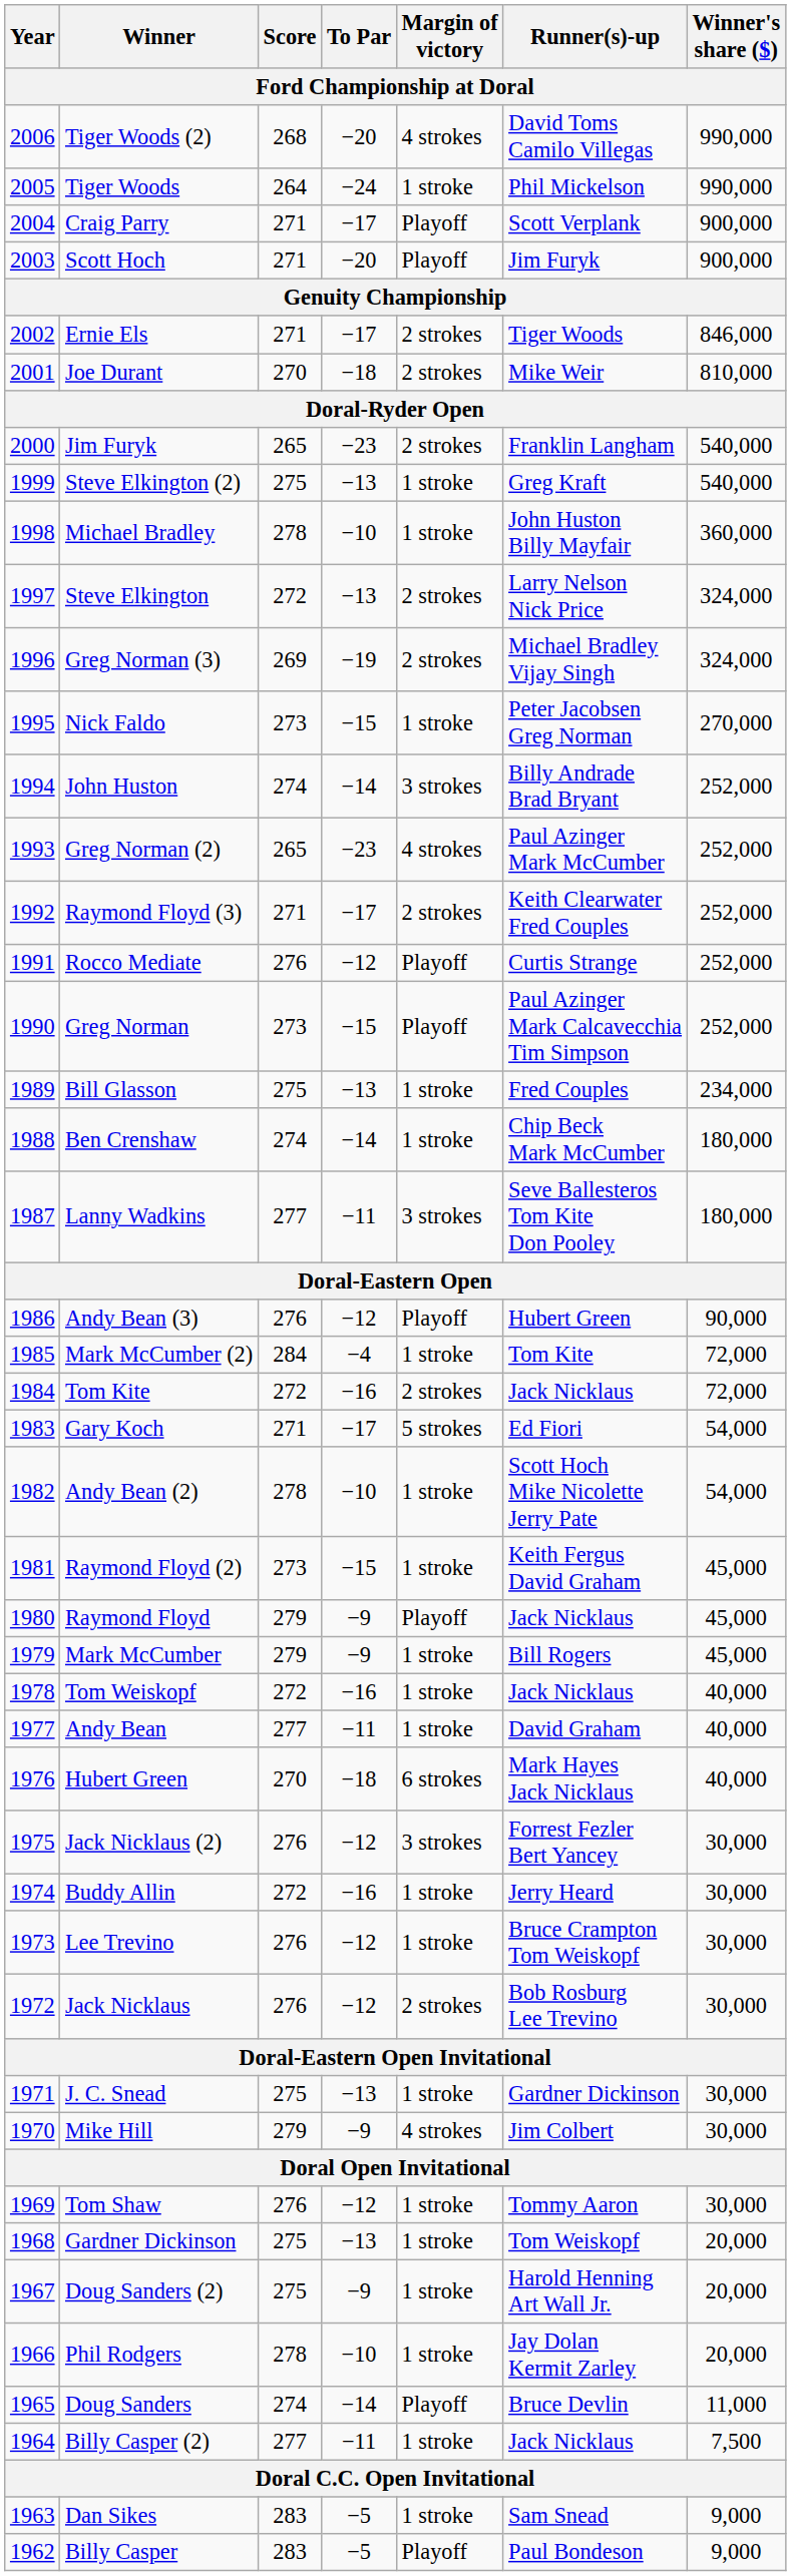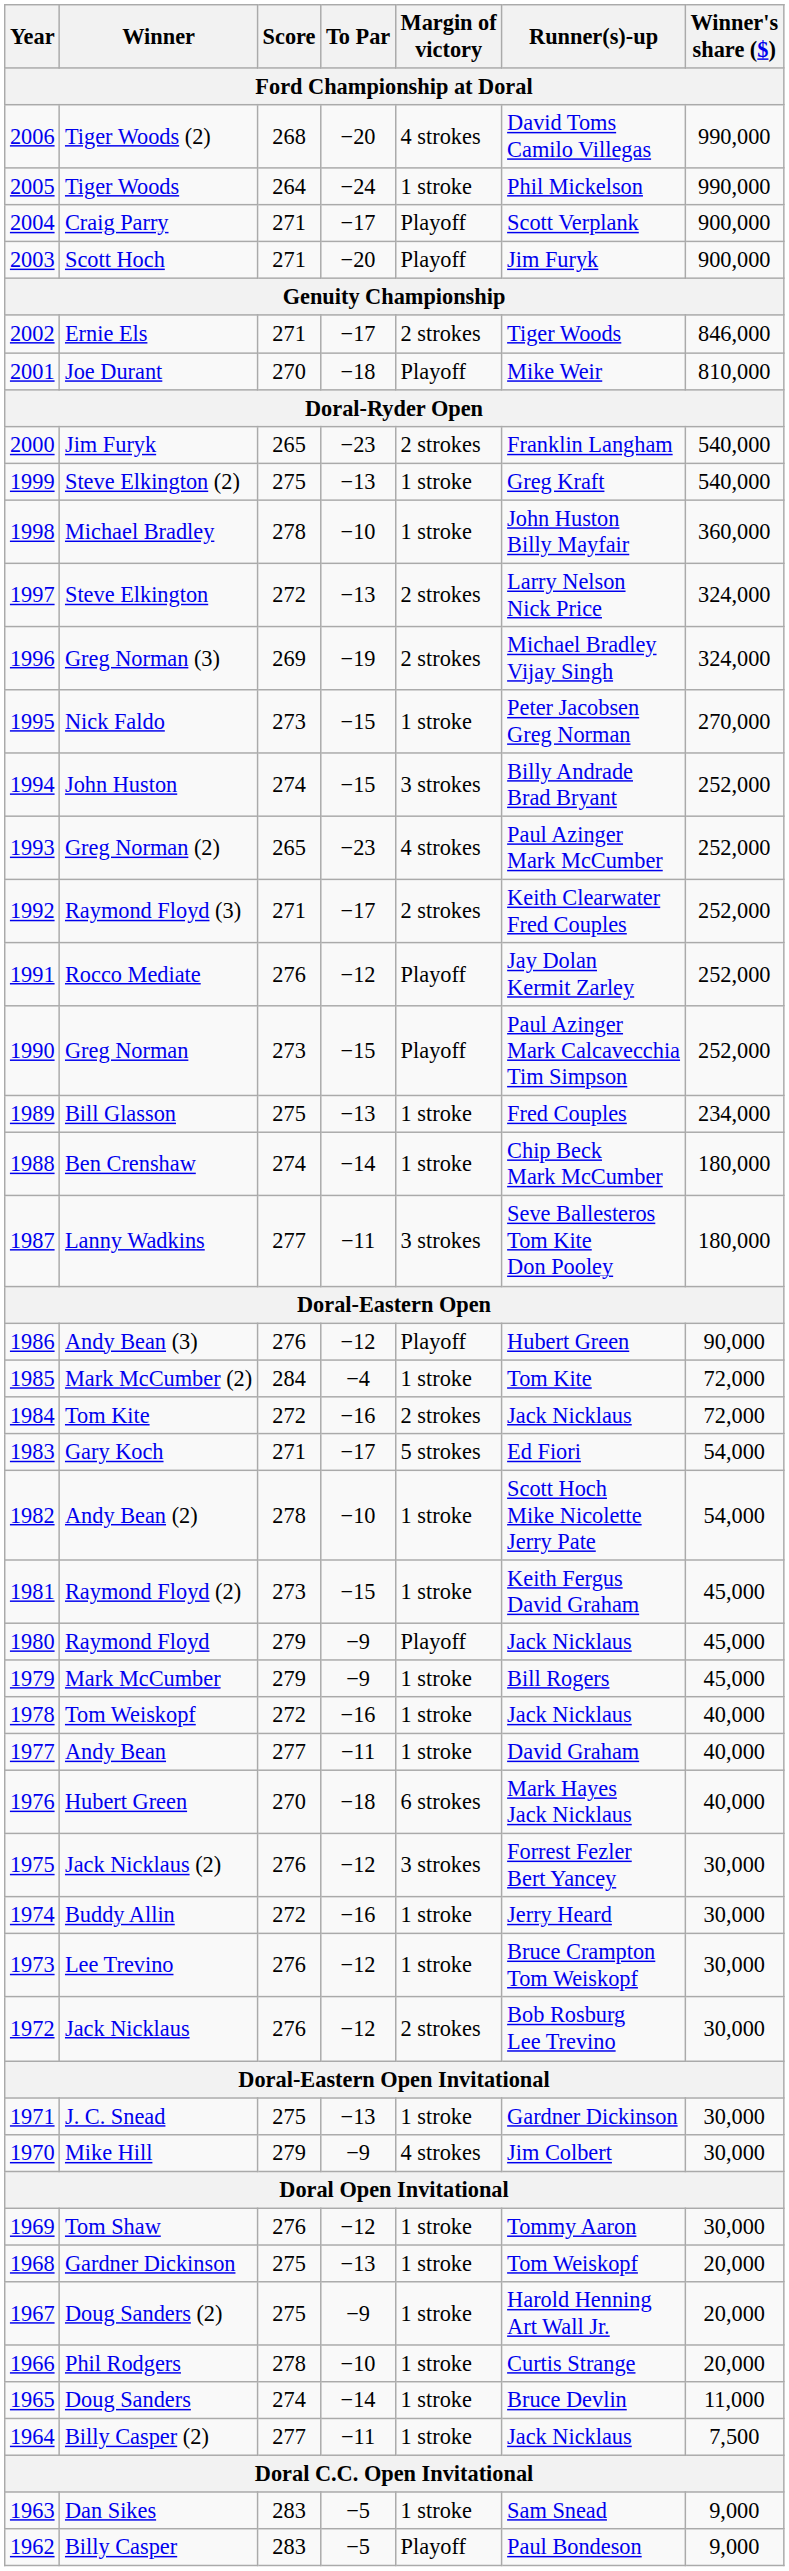 <table class="wikitable" style="font-size:95%">
 <tr>
 <th>Year</th>
 <th>Winner</th>
 <th>Score</th>
 <th>To Par</th>
 <th>Margin of<br>victory</th>
 <th>Runner(s)-up</th>
 <th>Winner's<br>share (<a href='#'>$</a>)</th>
 </tr>
 <tr>
 <th colspan=8>Ford Championship at Doral</th>
 </tr>
 <tr>
 <td><a href='#'>2006</a></td>
 <td> <a href='#'>Tiger Woods</a> (2)</td>
 <td align=center>268</td>
 <td align=center>−20</td>
 <td>4 strokes</td>
 <td> <a href='#'>David Toms</a><br> <a href='#'>Camilo Villegas</a></td>
 <td align=center>990,000</td>
 </tr>
 <tr>
 <td><a href='#'>2005</a></td>
 <td> <a href='#'>Tiger Woods</a></td>
 <td align=center>264</td>
 <td align=center>−24</td>
 <td>1 stroke</td>
 <td> <a href='#'>Phil Mickelson</a></td>
 <td align=center>990,000</td>
 </tr>
 <tr>
 <td><a href='#'>2004</a></td>
 <td> <a href='#'>Craig Parry</a></td>
 <td align=center>271</td>
 <td align=center>−17</td>
 <td>Playoff</td>
 <td> <a href='#'>Scott Verplank</a></td>
 <td align=center>900,000</td>
 </tr>
 <tr>
 <td><a href='#'>2003</a></td>
 <td> <a href='#'>Scott Hoch</a></td>
 <td align=center>271</td>
 <td align=center>−20</td>
 <td>Playoff</td>
 <td> <a href='#'>Jim Furyk</a></td>
 <td align=center>900,000</td>
 </tr>
 <tr>
 <th colspan=8>Genuity Championship</th>
 </tr>
 <tr>
 <td><a href='#'>2002</a></td>
 <td> <a href='#'>Ernie Els</a></td>
 <td align=center>271</td>
 <td align=center>−17</td>
 <td>2 strokes</td>
 <td> <a href='#'>Tiger Woods</a></td>
 <td align=center>846,000</td>
 </tr>
 <tr>
 <td><a href='#'>2001</a></td>
 <td> <a href='#'>Joe Durant</a></td>
 <td align=center>270</td>
 <td align=center>−18</td>
-<td>2 strokes</td>
+<td>Playoff</td>
 <td> <a href='#'>Mike Weir</a></td>
 <td align=center>810,000</td>
 </tr>
 <tr>
 <th colspan=8>Doral-Ryder Open</th>
 </tr>
 <tr>
 <td><a href='#'>2000</a></td>
 <td> <a href='#'>Jim Furyk</a></td>
 <td align=center>265</td>
 <td align=center>−23</td>
 <td>2 strokes</td>
 <td> <a href='#'>Franklin Langham</a></td>
 <td align=center>540,000</td>
 </tr>
 <tr>
 <td><a href='#'>1999</a></td>
 <td> <a href='#'>Steve Elkington</a> (2)</td>
 <td align=center>275</td>
 <td align=center>−13</td>
 <td>1 stroke</td>
 <td> <a href='#'>Greg Kraft</a></td>
 <td align=center>540,000</td>
 </tr>
 <tr>
 <td><a href='#'>1998</a></td>
 <td> <a href='#'>Michael Bradley</a></td>
 <td align=center>278</td>
 <td align=center>−10</td>
 <td>1 stroke</td>
 <td> <a href='#'>John Huston</a><br> <a href='#'>Billy Mayfair</a></td>
 <td align=center>360,000</td>
 </tr>
 <tr>
 <td><a href='#'>1997</a></td>
 <td> <a href='#'>Steve Elkington</a></td>
 <td align=center>272</td>
 <td align=center>−13</td>
 <td>2 strokes</td>
 <td> <a href='#'>Larry Nelson</a><br> <a href='#'>Nick Price</a></td>
 <td align=center>324,000</td>
 </tr>
 <tr>
 <td><a href='#'>1996</a></td>
 <td> <a href='#'>Greg Norman</a> (3)</td>
 <td align=center>269</td>
 <td align=center>−19</td>
 <td>2 strokes</td>
 <td> <a href='#'>Michael Bradley</a><br> <a href='#'>Vijay Singh</a></td>
 <td align=center>324,000</td>
 </tr>
 <tr>
 <td><a href='#'>1995</a></td>
 <td> <a href='#'>Nick Faldo</a></td>
 <td align=center>273</td>
 <td align=center>−15</td>
 <td>1 stroke</td>
 <td> <a href='#'>Peter Jacobsen</a><br> <a href='#'>Greg Norman</a></td>
 <td align=center>270,000</td>
 </tr>
 <tr>
 <td><a href='#'>1994</a></td>
 <td> <a href='#'>John Huston</a></td>
 <td align=center>274</td>
-<td align=center>−14</td>
+<td align=center>−15</td>
 <td>3 strokes</td>
 <td> <a href='#'>Billy Andrade</a><br> <a href='#'>Brad Bryant</a></td>
 <td align=center>252,000</td>
 </tr>
 <tr>
 <td><a href='#'>1993</a></td>
 <td> <a href='#'>Greg Norman</a> (2)</td>
 <td align=center>265</td>
 <td align=center>−23</td>
 <td>4 strokes</td>
 <td> <a href='#'>Paul Azinger</a><br> <a href='#'>Mark McCumber</a></td>
 <td align=center>252,000</td>
 </tr>
 <tr>
 <td><a href='#'>1992</a></td>
 <td> <a href='#'>Raymond Floyd</a> (3)</td>
 <td align=center>271</td>
 <td align=center>−17</td>
 <td>2 strokes</td>
 <td> <a href='#'>Keith Clearwater</a><br> <a href='#'>Fred Couples</a></td>
 <td align=center>252,000</td>
 </tr>
 <tr>
 <td><a href='#'>1991</a></td>
 <td> <a href='#'>Rocco Mediate</a></td>
 <td align=center>276</td>
 <td align=center>−12</td>
 <td>Playoff</td>
-<td> <a href='#'>Curtis Strange</a></td>
+<td> <a href='#'>Jay Dolan</a><br> <a href='#'>Kermit Zarley</a></td>
 <td align=center>252,000</td>
 </tr>
 <tr>
 <td><a href='#'>1990</a></td>
 <td> <a href='#'>Greg Norman</a></td>
 <td align=center>273</td>
 <td align=center>−15</td>
 <td>Playoff</td>
 <td> <a href='#'>Paul Azinger</a><br> <a href='#'>Mark Calcavecchia</a><br> <a href='#'>Tim Simpson</a></td>
 <td align=center>252,000</td>
 </tr>
 <tr>
 <td><a href='#'>1989</a></td>
 <td> <a href='#'>Bill Glasson</a></td>
 <td align=center>275</td>
 <td align=center>−13</td>
 <td>1 stroke</td>
 <td> <a href='#'>Fred Couples</a></td>
 <td align=center>234,000</td>
 </tr>
 <tr>
 <td><a href='#'>1988</a></td>
 <td> <a href='#'>Ben Crenshaw</a></td>
 <td align=center>274</td>
 <td align=center>−14</td>
 <td>1 stroke</td>
 <td> <a href='#'>Chip Beck</a><br> <a href='#'>Mark McCumber</a></td>
 <td align=center>180,000</td>
 </tr>
 <tr>
 <td><a href='#'>1987</a></td>
 <td> <a href='#'>Lanny Wadkins</a></td>
 <td align=center>277</td>
 <td align=center>−11</td>
 <td>3 strokes</td>
 <td> <a href='#'>Seve Ballesteros</a><br> <a href='#'>Tom Kite</a><br> <a href='#'>Don Pooley</a></td>
 <td align=center>180,000</td>
 </tr>
 <tr>
 <th colspan=8>Doral-Eastern Open</th>
 </tr>
 <tr>
 <td><a href='#'>1986</a></td>
 <td> <a href='#'>Andy Bean</a> (3)</td>
 <td align=center>276</td>
 <td align=center>−12</td>
 <td>Playoff</td>
 <td> <a href='#'>Hubert Green</a></td>
 <td align=center>90,000</td>
 </tr>
 <tr>
 <td><a href='#'>1985</a></td>
 <td> <a href='#'>Mark McCumber</a> (2)</td>
 <td align=center>284</td>
 <td align=center>−4</td>
 <td>1 stroke</td>
 <td> <a href='#'>Tom Kite</a></td>
 <td align=center>72,000</td>
 </tr>
 <tr>
 <td><a href='#'>1984</a></td>
 <td> <a href='#'>Tom Kite</a></td>
 <td align=center>272</td>
 <td align=center>−16</td>
 <td>2 strokes</td>
 <td> <a href='#'>Jack Nicklaus</a></td>
 <td align=center>72,000</td>
 </tr>
 <tr>
 <td><a href='#'>1983</a></td>
 <td> <a href='#'>Gary Koch</a></td>
 <td align=center>271</td>
 <td align=center>−17</td>
 <td>5 strokes</td>
 <td> <a href='#'>Ed Fiori</a></td>
 <td align=center>54,000</td>
 </tr>
 <tr>
 <td><a href='#'>1982</a></td>
 <td> <a href='#'>Andy Bean</a> (2)</td>
 <td align=center>278</td>
 <td align=center>−10</td>
 <td>1 stroke</td>
 <td> <a href='#'>Scott Hoch</a><br> <a href='#'>Mike Nicolette</a><br> <a href='#'>Jerry Pate</a></td>
 <td align=center>54,000</td>
 </tr>
 <tr>
 <td><a href='#'>1981</a></td>
 <td> <a href='#'>Raymond Floyd</a> (2)</td>
 <td align=center>273</td>
 <td align=center>−15</td>
 <td>1 stroke</td>
 <td> <a href='#'>Keith Fergus</a><br> <a href='#'>David Graham</a></td>
 <td align=center>45,000</td>
 </tr>
 <tr>
 <td><a href='#'>1980</a></td>
 <td> <a href='#'>Raymond Floyd</a></td>
 <td align=center>279</td>
 <td align=center>−9</td>
 <td>Playoff</td>
 <td> <a href='#'>Jack Nicklaus</a></td>
 <td align=center>45,000</td>
 </tr>
 <tr>
 <td><a href='#'>1979</a></td>
 <td> <a href='#'>Mark McCumber</a></td>
 <td align=center>279</td>
 <td align=center>−9</td>
 <td>1 stroke</td>
 <td> <a href='#'>Bill Rogers</a></td>
 <td align=center>45,000</td>
 </tr>
 <tr>
 <td><a href='#'>1978</a></td>
 <td> <a href='#'>Tom Weiskopf</a></td>
 <td align=center>272</td>
 <td align=center>−16</td>
 <td>1 stroke</td>
 <td> <a href='#'>Jack Nicklaus</a></td>
 <td align=center>40,000</td>
 </tr>
 <tr>
 <td><a href='#'>1977</a></td>
 <td> <a href='#'>Andy Bean</a></td>
 <td align=center>277</td>
 <td align=center>−11</td>
 <td>1 stroke</td>
 <td> <a href='#'>David Graham</a></td>
 <td align=center>40,000</td>
 </tr>
 <tr>
 <td><a href='#'>1976</a></td>
 <td> <a href='#'>Hubert Green</a></td>
 <td align=center>270</td>
 <td align=center>−18</td>
 <td>6 strokes</td>
 <td> <a href='#'>Mark Hayes</a><br> <a href='#'>Jack Nicklaus</a></td>
 <td align=center>40,000</td>
 </tr>
 <tr>
 <td><a href='#'>1975</a></td>
 <td> <a href='#'>Jack Nicklaus</a> (2)</td>
 <td align=center>276</td>
 <td align=center>−12</td>
 <td>3 strokes</td>
 <td> <a href='#'>Forrest Fezler</a><br> <a href='#'>Bert Yancey</a></td>
 <td align=center>30,000</td>
 </tr>
 <tr>
 <td><a href='#'>1974</a></td>
 <td> <a href='#'>Buddy Allin</a></td>
 <td align=center>272</td>
 <td align=center>−16</td>
 <td>1 stroke</td>
 <td> <a href='#'>Jerry Heard</a></td>
 <td align=center>30,000</td>
 </tr>
 <tr>
 <td><a href='#'>1973</a></td>
 <td> <a href='#'>Lee Trevino</a></td>
 <td align=center>276</td>
 <td align=center>−12</td>
 <td>1 stroke</td>
 <td> <a href='#'>Bruce Crampton</a><br> <a href='#'>Tom Weiskopf</a></td>
 <td align=center>30,000</td>
 </tr>
 <tr>
 <td><a href='#'>1972</a></td>
 <td> <a href='#'>Jack Nicklaus</a></td>
 <td align=center>276</td>
 <td align=center>−12</td>
 <td>2 strokes</td>
 <td> <a href='#'>Bob Rosburg</a><br> <a href='#'>Lee Trevino</a></td>
 <td align=center>30,000</td>
 </tr>
 <tr>
 <th colspan=8>Doral-Eastern Open Invitational</th>
 </tr>
 <tr>
 <td><a href='#'>1971</a></td>
 <td> <a href='#'>J. C. Snead</a></td>
 <td align=center>275</td>
 <td align=center>−13</td>
 <td>1 stroke</td>
 <td> <a href='#'>Gardner Dickinson</a></td>
 <td align=center>30,000</td>
 </tr>
 <tr>
 <td><a href='#'>1970</a></td>
 <td> <a href='#'>Mike Hill</a></td>
 <td align=center>279</td>
 <td align=center>−9</td>
 <td>4 strokes</td>
 <td> <a href='#'>Jim Colbert</a></td>
 <td align=center>30,000</td>
 </tr>
 <tr>
 <th colspan=8>Doral Open Invitational</th>
 </tr>
 <tr>
 <td><a href='#'>1969</a></td>
 <td> <a href='#'>Tom Shaw</a></td>
 <td align=center>276</td>
 <td align=center>−12</td>
 <td>1 stroke</td>
 <td> <a href='#'>Tommy Aaron</a></td>
 <td align=center>30,000</td>
 </tr>
 <tr>
 <td><a href='#'>1968</a></td>
 <td> <a href='#'>Gardner Dickinson</a></td>
 <td align=center>275</td>
 <td align=center>−13</td>
 <td>1 stroke</td>
 <td> <a href='#'>Tom Weiskopf</a></td>
 <td align=center>20,000</td>
 </tr>
 <tr>
 <td><a href='#'>1967</a></td>
 <td> <a href='#'>Doug Sanders</a> (2)</td>
 <td align=center>275</td>
 <td align=center>−9</td>
 <td>1 stroke</td>
 <td> <a href='#'>Harold Henning</a><br> <a href='#'>Art Wall Jr.</a></td>
 <td align=center>20,000</td>
 </tr>
 <tr>
 <td><a href='#'>1966</a></td>
 <td> <a href='#'>Phil Rodgers</a></td>
 <td align=center>278</td>
 <td align=center>−10</td>
 <td>1 stroke</td>
-<td> <a href='#'>Jay Dolan</a><br> <a href='#'>Kermit Zarley</a></td>
+<td> <a href='#'>Curtis Strange</a></td>
 <td align=center>20,000</td>
 </tr>
 <tr>
 <td><a href='#'>1965</a></td>
 <td> <a href='#'>Doug Sanders</a></td>
 <td align=center>274</td>
 <td align=center>−14</td>
-<td>Playoff</td>
+<td>1 stroke</td>
 <td> <a href='#'>Bruce Devlin</a></td>
 <td align=center>11,000</td>
 </tr>
 <tr>
 <td><a href='#'>1964</a></td>
 <td> <a href='#'>Billy Casper</a> (2)</td>
 <td align=center>277</td>
 <td align=center>−11</td>
 <td>1 stroke</td>
 <td> <a href='#'>Jack Nicklaus</a></td>
 <td align=center>7,500</td>
 </tr>
 <tr>
 <th colspan=8>Doral C.C. Open Invitational</th>
 </tr>
 <tr>
 <td><a href='#'>1963</a></td>
 <td> <a href='#'>Dan Sikes</a></td>
 <td align=center>283</td>
 <td align=center>−5</td>
 <td>1 stroke</td>
 <td> <a href='#'>Sam Snead</a></td>
 <td align=center>9,000</td>
 </tr>
 <tr>
 <td><a href='#'>1962</a></td>
 <td> <a href='#'>Billy Casper</a></td>
 <td align=center>283</td>
 <td align=center>−5</td>
 <td>Playoff</td>
 <td> <a href='#'>Paul Bondeson</a></td>
 <td align=center>9,000</td>
 </tr>
 </table>
